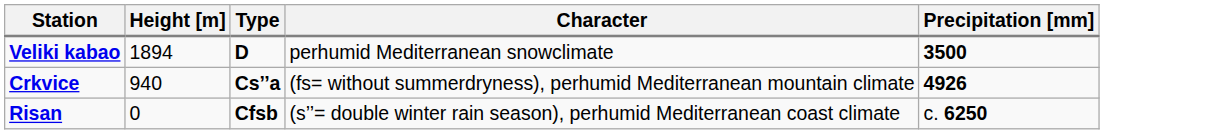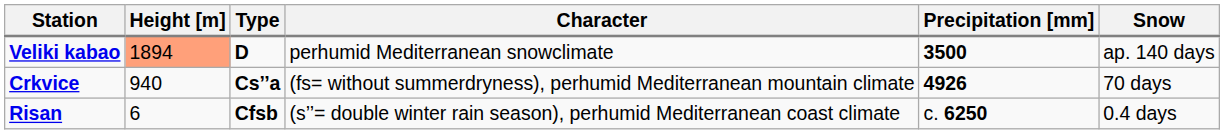 <table class="wikitable" style="font-size:95%;">
 <tr>
 <th style="border-bottom: 2px solid gray;">Station</th>
 <th style="border-bottom: 2px solid gray;">Height [m]</th>
 <th style="border-bottom: 2px solid gray;">Type</th>
 <th style="border-bottom: 2px solid gray;">Character</th>
 <th style="border-bottom: 2px solid gray;">Precipitation [mm]</th>
+<th style="border-bottom: 2px solid gray;">Snow</th>
 </tr>
 <tr>
 <td><strong><a href='#'>Veliki kabao</a></strong></td>
-<td>1894</td>
+<td style="background: lightsalmon;">1894</td>
 <td><strong>D</strong></td>
 <td>perhumid Mediterranean snowclimate</td>
 <td><strong>3500</strong></td>
+<td>ap. 140 days</td>
 </tr>
 <tr>
 <td><strong><a href='#'>Crkvice</a></strong></td>
 <td>940</td>
 <td><strong>Cs’’a</strong></td>
 <td>(fs= without summerdryness), perhumid Mediterranean mountain climate</td>
 <td><strong>4926</strong></td>
+<td>70 days</td>
 </tr>
 <tr>
 <td><strong><a href='#'>Risan</a></strong></td>
-<td>0</td>
+<td>6</td>
 <td><strong>Cfsb</strong></td>
 <td>(s’’= double winter rain season), perhumid Mediterranean coast climate</td>
 <td>c. <strong>6250</strong></td>
+<td>0.4 days</td>
 </tr>
 </table>
